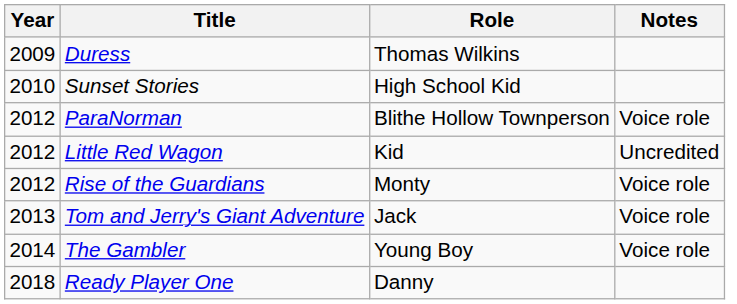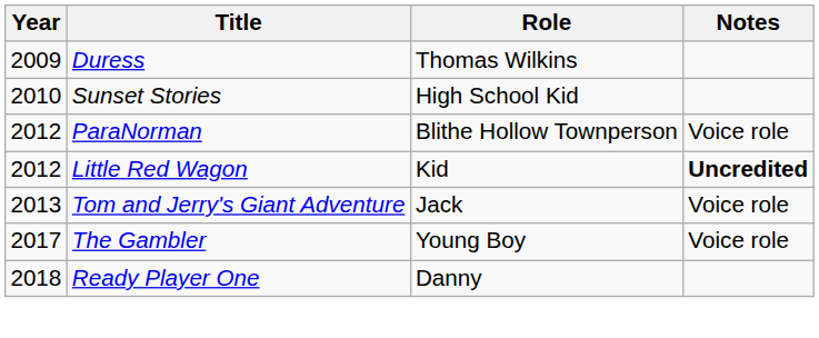 <table class="wikitable sortable">
 <tr>
 <th>Year</th>
 <th>Title</th>
 <th>Role</th>
 <th class="unsortable">Notes</th>
 </tr>
 <tr>
 <td>2009</td>
 <td><em><a href='#'>Duress</a></em></td>
 <td>Thomas Wilkins</td>
 <td></td>
 </tr>
 <tr>
 <td>2010</td>
 <td><em>Sunset Stories</em></td>
 <td>High School Kid</td>
 <td></td>
 </tr>
 <tr>
 <td>2012</td>
 <td><em><a href='#'>ParaNorman</a></em></td>
 <td>Blithe Hollow Townperson</td>
 <td>Voice role</td>
 </tr>
 <tr>
 <td>2012</td>
 <td><em><a href='#'>Little Red Wagon</a></em></td>
 <td>Kid</td>
-<td>Uncredited</td>
-</tr>
-<tr>
-<td>2012</td>
-<td><em><a href='#'>Rise of the Guardians</a></em></td>
-<td>Monty</td>
-<td>Voice role</td>
+<td><strong>Uncredited</strong></td>
 </tr>
 <tr>
 <td>2013</td>
 <td><em><a href='#'>Tom and Jerry's Giant Adventure</a></em></td>
 <td>Jack</td>
 <td>Voice role</td>
 </tr>
 <tr>
-<td>2014</td>
+<td>2017</td>
 <td><em><a href='#'>The Gambler</a></em></td>
 <td>Young Boy</td>
 <td>Voice role</td>
 </tr>
 <tr>
 <td>2018</td>
 <td><em><a href='#'>Ready Player One</a></em></td>
 <td>Danny</td>
 <td></td>
 </tr>
 </table>
